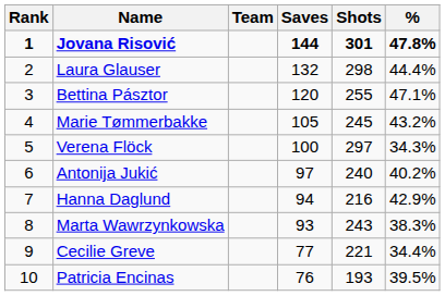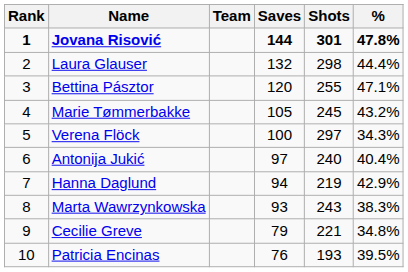 <table class="wikitable" style="text-align: center;">
 <tr>
 <th>Rank</th>
 <th>Name</th>
 <th>Team</th>
 <th>Saves</th>
 <th>Shots</th>
 <th>%</th>
 </tr>
 <tr>
 <td><strong>1</strong></td>
 <td align="left"><strong><a href='#'>Jovana Risović</a></strong></td>
 <td align="left"><strong></strong></td>
 <td><strong>144</strong></td>
 <td><strong>301</strong></td>
 <td><strong>47.8%</strong></td>
 </tr>
 <tr>
 <td>2</td>
 <td align="left"><a href='#'>Laura Glauser</a></td>
 <td align="left"></td>
 <td>132</td>
 <td>298</td>
 <td>44.4%</td>
 </tr>
 <tr>
 <td>3</td>
 <td align="left"><a href='#'>Bettina Pásztor</a></td>
 <td align="left"></td>
 <td>120</td>
 <td>255</td>
 <td>47.1%</td>
 </tr>
 <tr>
 <td>4</td>
 <td align="left"><a href='#'>Marie Tømmerbakke</a></td>
 <td align="left"></td>
 <td>105</td>
 <td>245</td>
 <td>43.2%</td>
 </tr>
 <tr>
 <td>5</td>
 <td align="left"><a href='#'>Verena Flöck</a></td>
 <td align="left"></td>
 <td>100</td>
 <td>297</td>
 <td>34.3%</td>
 </tr>
 <tr>
 <td>6</td>
 <td align="left"><a href='#'>Antonija Jukić</a></td>
 <td align="left"></td>
 <td>97</td>
 <td>240</td>
-<td>40.2%</td>
+<td>40.4%</td>
 </tr>
 <tr>
 <td>7</td>
 <td align="left"><a href='#'>Hanna Daglund</a></td>
 <td align="left"></td>
 <td>94</td>
-<td>216</td>
+<td>219</td>
 <td>42.9%</td>
 </tr>
 <tr>
 <td>8</td>
 <td align="left"><a href='#'>Marta Wawrzynkowska</a></td>
 <td align="left"></td>
 <td>93</td>
 <td>243</td>
 <td>38.3%</td>
 </tr>
 <tr>
 <td>9</td>
 <td align="left"><a href='#'>Cecilie Greve</a></td>
 <td align="left"></td>
-<td>77</td>
+<td>79</td>
 <td>221</td>
-<td>34.4%</td>
+<td>34.8%</td>
 </tr>
 <tr>
 <td>10</td>
 <td align="left"><a href='#'>Patricia Encinas</a></td>
 <td align="left"></td>
 <td>76</td>
 <td>193</td>
 <td>39.5%</td>
 </tr>
 </table>
